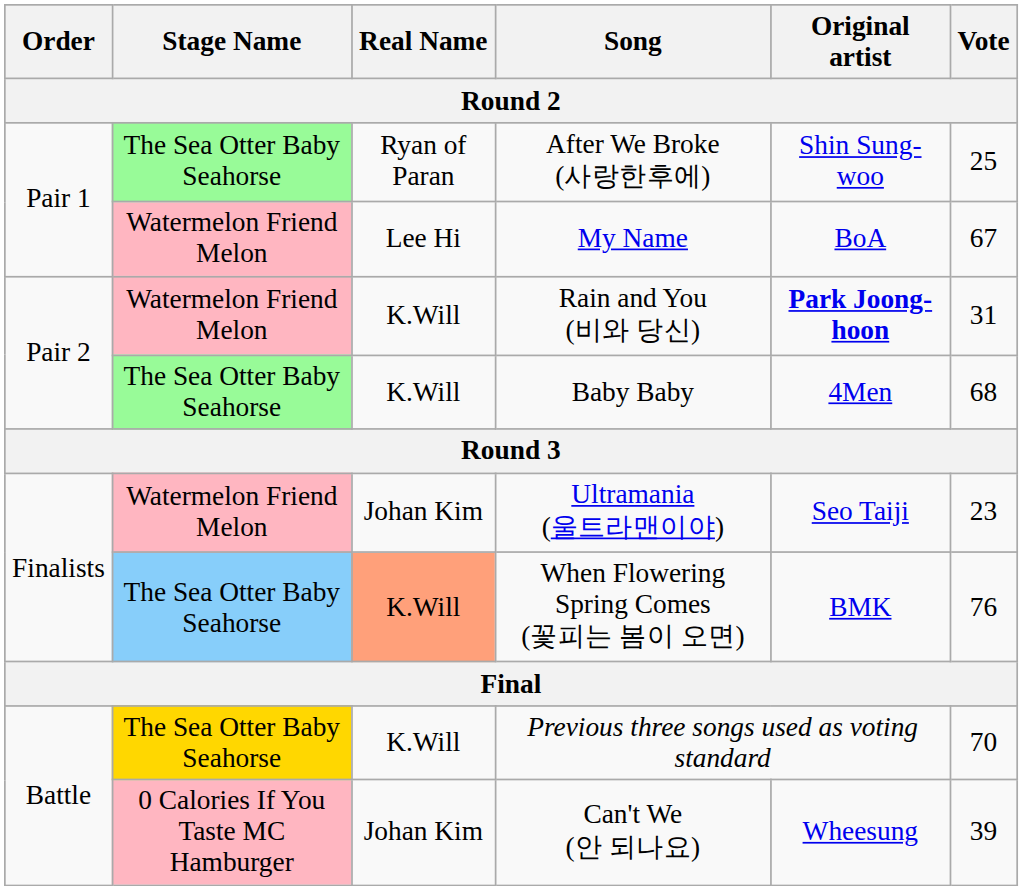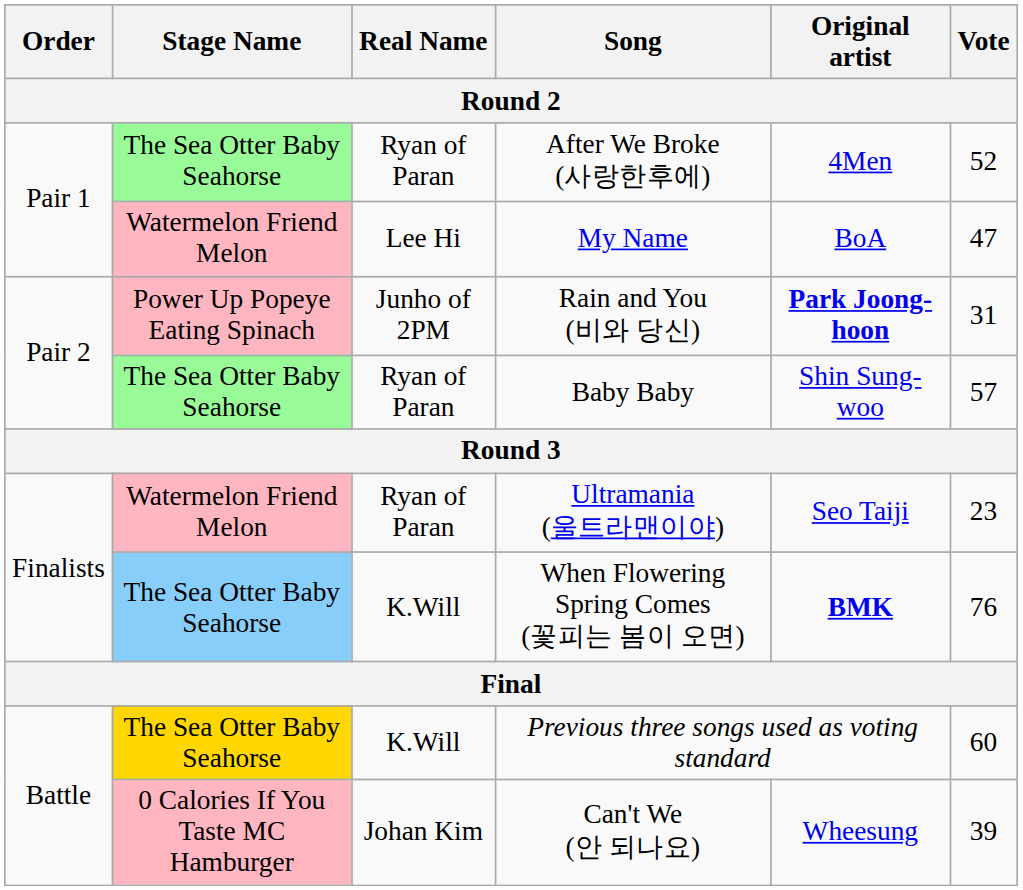 <table class="wikitable" style="text-align:center; width:95%;">
 <tr>
 <th style="width:1%;">Order</th>
 <th style="width:20%;">Stage Name</th>
 <th style="width:12%;">Real Name</th>
 <th style="width:23%;">Song</th>
 <th style="width:15%;">Original artist</th>
 <th style="width:1%;">Vote</th>
 </tr>
 <tr>
 <th colspan=6>Round 2</th>
 </tr>
 <tr>
 <td rowspan=2>Pair 1</td>
 <td bgcolor="palegreen">The Sea Otter Baby Seahorse</td>
 <td>Ryan of Paran</td>
 <td>After We Broke<br>(사랑한후에)</td>
-<td><a href='#'>Shin Sung-woo</a></td>
-<td>25</td>
+<td><a href='#'>4Men</a></td>
+<td>52</td>
 </tr>
 <tr>
 <td bgcolor="lightpink">Watermelon Friend Melon</td>
 <td>Lee Hi</td>
 <td><a href='#'>My Name</a></td>
 <td><a href='#'>BoA</a></td>
-<td>67</td>
+<td>47</td>
 </tr>
 <tr>
 <td rowspan=2>Pair 2</td>
-<td bgcolor="lightpink">Watermelon Friend Melon</td>
-<td>K.Will</td>
+<td bgcolor="lightpink">Power Up Popeye Eating Spinach</td>
+<td>Junho of 2PM</td>
 <td>Rain and You<br>(비와 당신)</td>
 <td><strong><a href='#'>Park Joong-hoon</a></strong></td>
 <td>31</td>
 </tr>
 <tr>
 <td bgcolor="palegreen">The Sea Otter Baby Seahorse</td>
-<td>K.Will</td>
+<td>Ryan of Paran</td>
 <td>Baby Baby</td>
-<td><a href='#'>4Men</a></td>
-<td>68</td>
+<td><a href='#'>Shin Sung-woo</a></td>
+<td>57</td>
 </tr>
 <tr>
 <th colspan=6>Round 3</th>
 </tr>
 <tr>
 <td rowspan=2>Finalists</td>
 <td bgcolor="lightpink">Watermelon Friend Melon</td>
-<td>Johan Kim</td>
+<td>Ryan of Paran</td>
 <td><a href='#'>Ultramania</a><br>(<a href='#'>울트라맨이야</a>)</td>
 <td><a href='#'>Seo Taiji</a></td>
 <td>23</td>
 </tr>
 <tr>
 <td bgcolor="lightskyblue">The Sea Otter Baby Seahorse</td>
-<td style="background: lightsalmon;">K.Will</td>
+<td>K.Will</td>
 <td>When Flowering Spring Comes<br>(꽃피는 봄이 오면)</td>
-<td><a href='#'>BMK</a></td>
+<td><strong><a href='#'>BMK</a></strong></td>
 <td>76</td>
 </tr>
 <tr>
 <th colspan=6>Final</th>
 </tr>
 <tr>
 <td rowspan=2>Battle</td>
 <td bgcolor="gold">The Sea Otter Baby Seahorse</td>
 <td>K.Will</td>
 <td colspan=2><em>Previous three songs used as voting standard</em></td>
-<td>70</td>
+<td>60</td>
 </tr>
 <tr>
 <td bgcolor="lightpink">0 Calories If You Taste MC Hamburger</td>
 <td>Johan Kim</td>
 <td>Can't We<br>(안 되나요)</td>
 <td><a href='#'>Wheesung</a></td>
 <td>39</td>
 </tr>
 </table>
